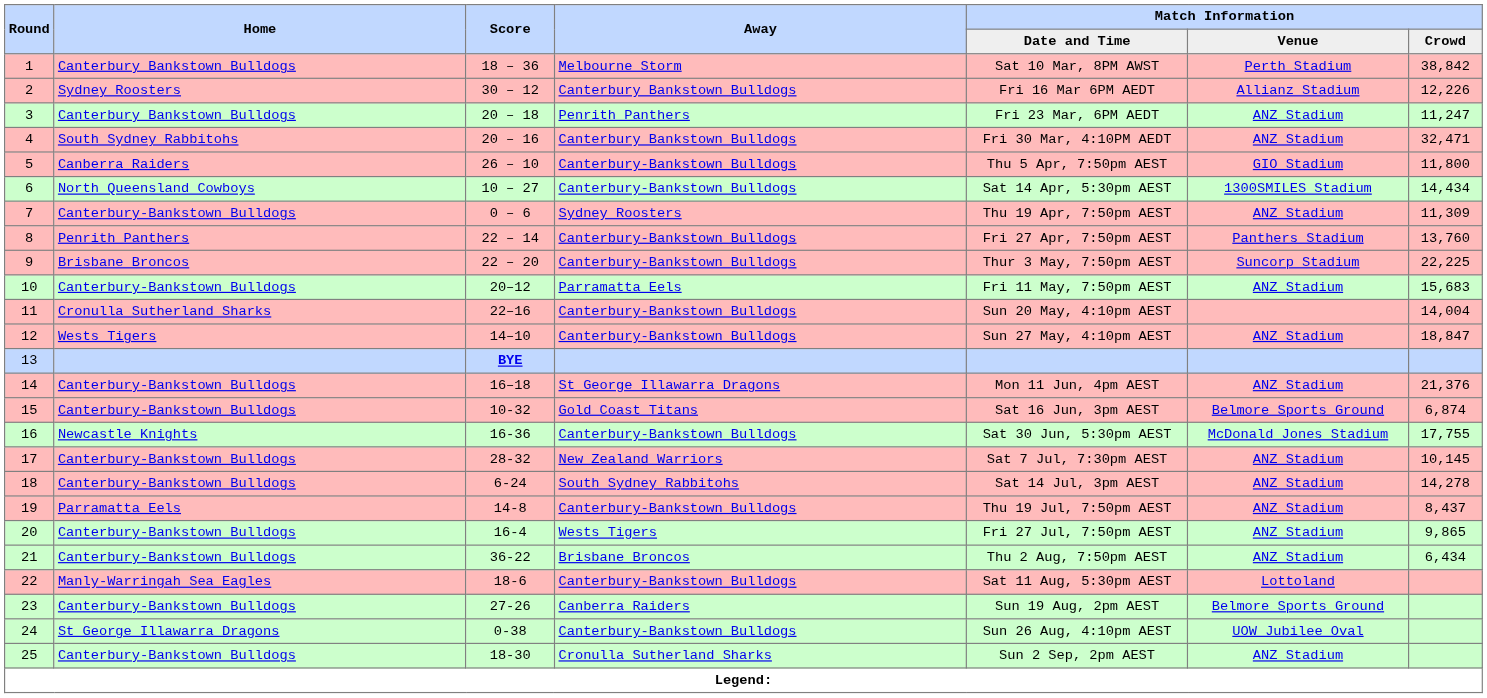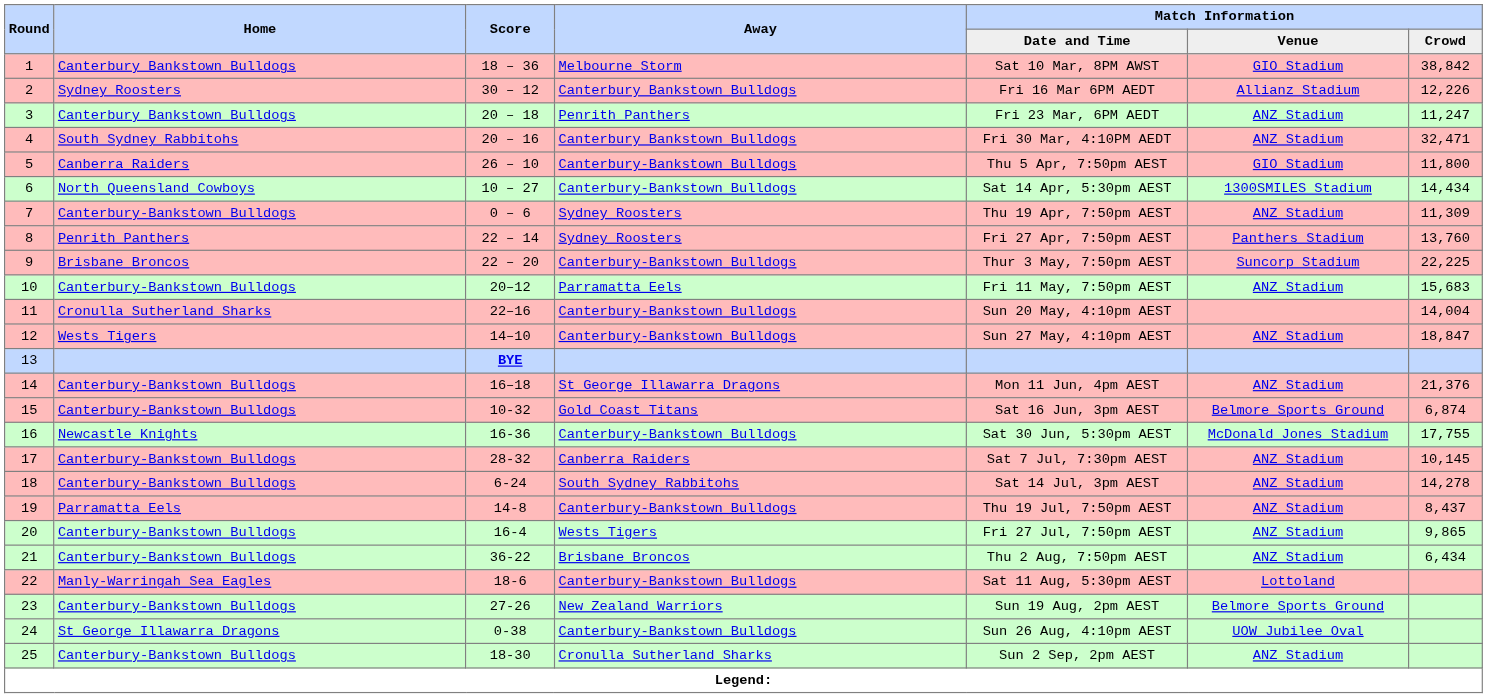 <table border=1 style="border-collapse:collapse; font-size:90%; text-align:center;" cellpadding=3 cellspacing=0 width=100%>
 <tr bgcolor=#C1D8FF>
 <th rowspan=2 width=3%>Round</th>
 <th rowspan=2 width=28%>Home</th>
 <th rowspan=2 width=6%>Score</th>
 <th rowspan=2 width=28%>Away</th>
 <th colspan=6>Match Information</th>
 </tr>
 <tr bgcolor=#EFEFEF>
 <th width=15%>Date and Time</th>
 <th width=15%>Venue</th>
 <th width=9%>Crowd</th>
 </tr>
 <tr bgcolor=#ffbbbb>
 <td>1</td>
 <td align=left> <a href='#'>Canterbury Bankstown Bulldogs</a></td>
 <td>18 – 36</td>
 <td align=left> <a href='#'>Melbourne Storm</a></td>
 <td>Sat 10 Mar, 8PM AWST</td>
-<td><a href='#'>Perth Stadium</a></td>
+<td><a href='#'>GIO Stadium</a></td>
 <td>38,842</td>
 </tr>
 <tr bgcolor=#ffbbbb>
 <td>2</td>
 <td align=left> <a href='#'>Sydney Roosters</a></td>
 <td>30 – 12</td>
 <td align=left> <a href='#'>Canterbury Bankstown Bulldogs</a></td>
 <td>Fri 16 Mar 6PM AEDT</td>
 <td><a href='#'>Allianz Stadium</a></td>
 <td>12,226</td>
 </tr>
 <tr bgcolor=#CCFFCC>
 <td>3</td>
 <td align=left> <a href='#'>Canterbury Bankstown Bulldogs</a></td>
 <td>20 – 18</td>
 <td align=left> <a href='#'>Penrith Panthers</a></td>
 <td>Fri 23 Mar, 6PM AEDT</td>
 <td><a href='#'>ANZ Stadium</a></td>
 <td>11,247</td>
 </tr>
 <tr bgcolor=#ffbbbb>
 <td>4</td>
 <td align=left> <a href='#'>South Sydney Rabbitohs</a></td>
 <td>20 – 16</td>
 <td align=left> <a href='#'>Canterbury Bankstown Bulldogs</a></td>
 <td>Fri 30 Mar, 4:10PM AEDT</td>
 <td><a href='#'>ANZ Stadium</a></td>
 <td>32,471</td>
 </tr>
 <tr bgcolor=#ffbbbb>
 <td>5</td>
 <td align=left> <a href='#'>Canberra Raiders</a></td>
 <td>26 – 10</td>
 <td align=left> <a href='#'>Canterbury-Bankstown Bulldogs</a></td>
 <td>Thu 5 Apr, 7:50pm AEST</td>
 <td><a href='#'>GIO Stadium</a></td>
 <td>11,800</td>
 </tr>
 <tr bgcolor=#CCFFCC>
 <td>6</td>
 <td align=left> <a href='#'>North Queensland Cowboys</a></td>
 <td>10 – 27</td>
 <td align=left> <a href='#'>Canterbury-Bankstown Bulldogs</a></td>
 <td>Sat 14 Apr, 5:30pm AEST</td>
 <td><a href='#'>1300SMILES Stadium</a></td>
 <td>14,434</td>
 </tr>
 <tr bgcolor=#ffbbbb>
 <td>7</td>
 <td align=left> <a href='#'>Canterbury-Bankstown Bulldogs</a></td>
 <td>0 – 6</td>
 <td align=left> <a href='#'>Sydney Roosters</a></td>
 <td>Thu 19 Apr, 7:50pm AEST</td>
 <td><a href='#'>ANZ Stadium</a></td>
 <td>11,309</td>
 </tr>
 <tr bgcolor=#ffbbbb>
 <td>8</td>
 <td align=left> <a href='#'>Penrith Panthers</a></td>
 <td>22 – 14</td>
-<td align=left> <a href='#'>Canterbury-Bankstown Bulldogs</a></td>
+<td align=left> <a href='#'>Sydney Roosters</a></td>
 <td>Fri 27 Apr, 7:50pm AEST</td>
 <td><a href='#'>Panthers Stadium</a></td>
 <td>13,760</td>
 </tr>
 <tr bgcolor=#ffbbbb>
 <td>9</td>
 <td align=left> <a href='#'>Brisbane Broncos</a></td>
 <td>22 – 20</td>
 <td align=left> <a href='#'>Canterbury-Bankstown Bulldogs</a></td>
 <td>Thur 3 May, 7:50pm AEST</td>
 <td><a href='#'>Suncorp Stadium</a></td>
 <td>22,225</td>
 </tr>
 <tr bgcolor=#CCFFCC>
 <td>10</td>
 <td align=left> <a href='#'>Canterbury-Bankstown Bulldogs</a></td>
 <td>20–12</td>
 <td align=left> <a href='#'>Parramatta Eels</a></td>
 <td>Fri 11 May, 7:50pm AEST</td>
 <td><a href='#'>ANZ Stadium</a></td>
 <td>15,683</td>
 </tr>
 <tr bgcolor=#ffbbbb>
 <td>11</td>
 <td align=left> <a href='#'>Cronulla Sutherland Sharks</a></td>
 <td>22–16</td>
 <td align=left> <a href='#'>Canterbury-Bankstown Bulldogs</a></td>
 <td>Sun 20 May, 4:10pm AEST</td>
 <td></td>
 <td>14,004</td>
 </tr>
 <tr bgcolor=#ffbbbb>
 <td>12</td>
 <td align=left> <a href='#'>Wests Tigers</a></td>
 <td>14–10</td>
 <td align=left> <a href='#'>Canterbury-Bankstown Bulldogs</a></td>
 <td>Sun 27 May, 4:10pm AEST</td>
 <td><a href='#'>ANZ Stadium</a></td>
 <td>18,847</td>
 </tr>
 <tr bgcolor=#C1D8FF>
 <td>13</td>
 <td></td>
 <td><strong><a href='#'>BYE</a></strong></td>
 <td></td>
 <td></td>
 <td></td>
 <td></td>
 </tr>
 <tr bgcolor=#ffbbbb>
 <td>14</td>
 <td align=left> <a href='#'>Canterbury-Bankstown Bulldogs</a></td>
 <td>16–18</td>
 <td align=left> <a href='#'>St George Illawarra Dragons</a></td>
 <td>Mon 11 Jun, 4pm AEST</td>
 <td><a href='#'>ANZ Stadium</a></td>
 <td>21,376</td>
 </tr>
 <tr bgcolor=#ffbbbb>
 <td>15</td>
 <td align=left> <a href='#'>Canterbury-Bankstown Bulldogs</a></td>
 <td>10-32</td>
 <td align=left> <a href='#'>Gold Coast Titans</a></td>
 <td>Sat 16 Jun, 3pm AEST</td>
 <td><a href='#'>Belmore Sports Ground</a></td>
 <td>6,874</td>
 </tr>
 <tr bgcolor=#CCFFCC>
 <td>16</td>
 <td align=left> <a href='#'>Newcastle Knights</a></td>
 <td>16-36</td>
 <td align=left> <a href='#'>Canterbury-Bankstown Bulldogs</a></td>
 <td>Sat 30 Jun, 5:30pm AEST</td>
 <td><a href='#'>McDonald Jones Stadium</a></td>
 <td>17,755</td>
 </tr>
 <tr bgcolor=#ffbbbb>
 <td>17</td>
 <td align=left> <a href='#'>Canterbury-Bankstown Bulldogs</a></td>
 <td>28-32</td>
-<td align=left> <a href='#'>New Zealand Warriors</a></td>
+<td align=left> <a href='#'>Canberra Raiders</a></td>
 <td>Sat 7 Jul, 7:30pm AEST</td>
 <td><a href='#'>ANZ Stadium</a></td>
 <td>10,145</td>
 </tr>
 <tr bgcolor=#ffbbbb>
 <td>18</td>
 <td align=left> <a href='#'>Canterbury-Bankstown Bulldogs</a></td>
 <td>6-24</td>
 <td align=left> <a href='#'>South Sydney Rabbitohs</a></td>
 <td>Sat 14 Jul, 3pm AEST</td>
 <td><a href='#'>ANZ Stadium</a></td>
 <td>14,278</td>
 </tr>
 <tr bgcolor=#ffbbbb>
 <td>19</td>
 <td align=left> <a href='#'>Parramatta Eels</a></td>
 <td>14-8</td>
 <td align=left> <a href='#'>Canterbury-Bankstown Bulldogs</a></td>
 <td>Thu 19 Jul, 7:50pm AEST</td>
 <td><a href='#'>ANZ Stadium</a></td>
 <td>8,437</td>
 </tr>
 <tr bgcolor=#CCFFCC>
 <td>20</td>
 <td align=left> <a href='#'>Canterbury-Bankstown Bulldogs</a></td>
 <td>16-4</td>
 <td align=left> <a href='#'>Wests Tigers</a></td>
 <td>Fri 27 Jul, 7:50pm AEST</td>
 <td><a href='#'>ANZ Stadium</a></td>
 <td>9,865</td>
 </tr>
 <tr bgcolor=#CCFFCC>
 <td>21</td>
 <td align=left> <a href='#'>Canterbury-Bankstown Bulldogs</a></td>
 <td>36-22</td>
 <td align=left> <a href='#'>Brisbane Broncos</a></td>
 <td>Thu 2 Aug, 7:50pm AEST</td>
 <td><a href='#'>ANZ Stadium</a></td>
 <td>6,434</td>
 </tr>
 <tr bgcolor=#ffbbbb>
 <td>22</td>
 <td align=left> <a href='#'>Manly-Warringah Sea Eagles</a></td>
 <td>18-6</td>
 <td align=left> <a href='#'>Canterbury-Bankstown Bulldogs</a></td>
 <td>Sat 11 Aug, 5:30pm AEST</td>
 <td><a href='#'>Lottoland</a></td>
 <td></td>
 </tr>
 <tr bgcolor=#CCFFCC>
 <td>23</td>
 <td align=left> <a href='#'>Canterbury-Bankstown Bulldogs</a></td>
 <td>27-26</td>
-<td align=left> <a href='#'>Canberra Raiders</a></td>
+<td align=left> <a href='#'>New Zealand Warriors</a></td>
 <td>Sun 19 Aug, 2pm AEST</td>
 <td><a href='#'>Belmore Sports Ground</a></td>
 <td></td>
 </tr>
 <tr bgcolor=#CCFFCC>
 <td>24</td>
 <td align=left> <a href='#'>St George Illawarra Dragons</a></td>
 <td>0-38</td>
 <td align=left> <a href='#'>Canterbury-Bankstown Bulldogs</a></td>
 <td>Sun 26 Aug, 4:10pm AEST</td>
 <td><a href='#'>UOW Jubilee Oval</a></td>
 <td></td>
 </tr>
 <tr bgcolor=#CCFFCC>
 <td>25</td>
 <td align=left> <a href='#'>Canterbury-Bankstown Bulldogs</a></td>
 <td>18-30</td>
 <td align=left> <a href='#'>Cronulla Sutherland Sharks</a></td>
 <td>Sun 2 Sep, 2pm AEST</td>
 <td><a href='#'>ANZ Stadium</a></td>
 <td></td>
 </tr>
 <tr>
 <th colspan="11"><strong>Legend</strong>:    </th>
 </tr>
 </table>
